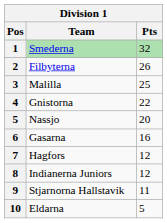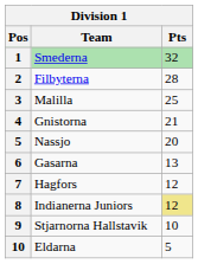 <table class="wikitable">
 <tr>
 <th colspan="3">Division 1</th>
 </tr>
 <tr>
 <th width=20>Pos</th>
 <th width=150>Team</th>
 <th width=30>Pts</th>
 </tr>
 <tr style="background:#ACE1AF;">
 <th>1</th>
 <td><a href='#'>Smederna</a></td>
 <td>32</td>
 </tr>
 <tr>
 <th>2</th>
 <td><a href='#'>Filbyterna</a></td>
-<td>26</td>
+<td>28</td>
 </tr>
 <tr>
 <th>3</th>
 <td>Malilla</td>
 <td>25</td>
 </tr>
 <tr>
 <th>4</th>
 <td>Gnistorna</td>
-<td>22</td>
+<td>21</td>
 </tr>
 <tr>
 <th>5</th>
 <td>Nassjo</td>
 <td>20</td>
 </tr>
 <tr>
 <th>6</th>
 <td>Gasarna</td>
-<td>16</td>
+<td>13</td>
 </tr>
 <tr>
 <th>7</th>
 <td>Hagfors</td>
 <td>12</td>
 </tr>
 <tr>
 <th>8</th>
 <td>Indianerna Juniors</td>
-<td>12</td>
+<td style="background: khaki;">12</td>
 </tr>
 <tr>
 <th>9</th>
 <td>Stjarnorna Hallstavik</td>
-<td>11</td>
+<td>10</td>
 </tr>
 <tr>
 <th>10</th>
 <td>Eldarna</td>
 <td>5</td>
 </tr>
 </table>
